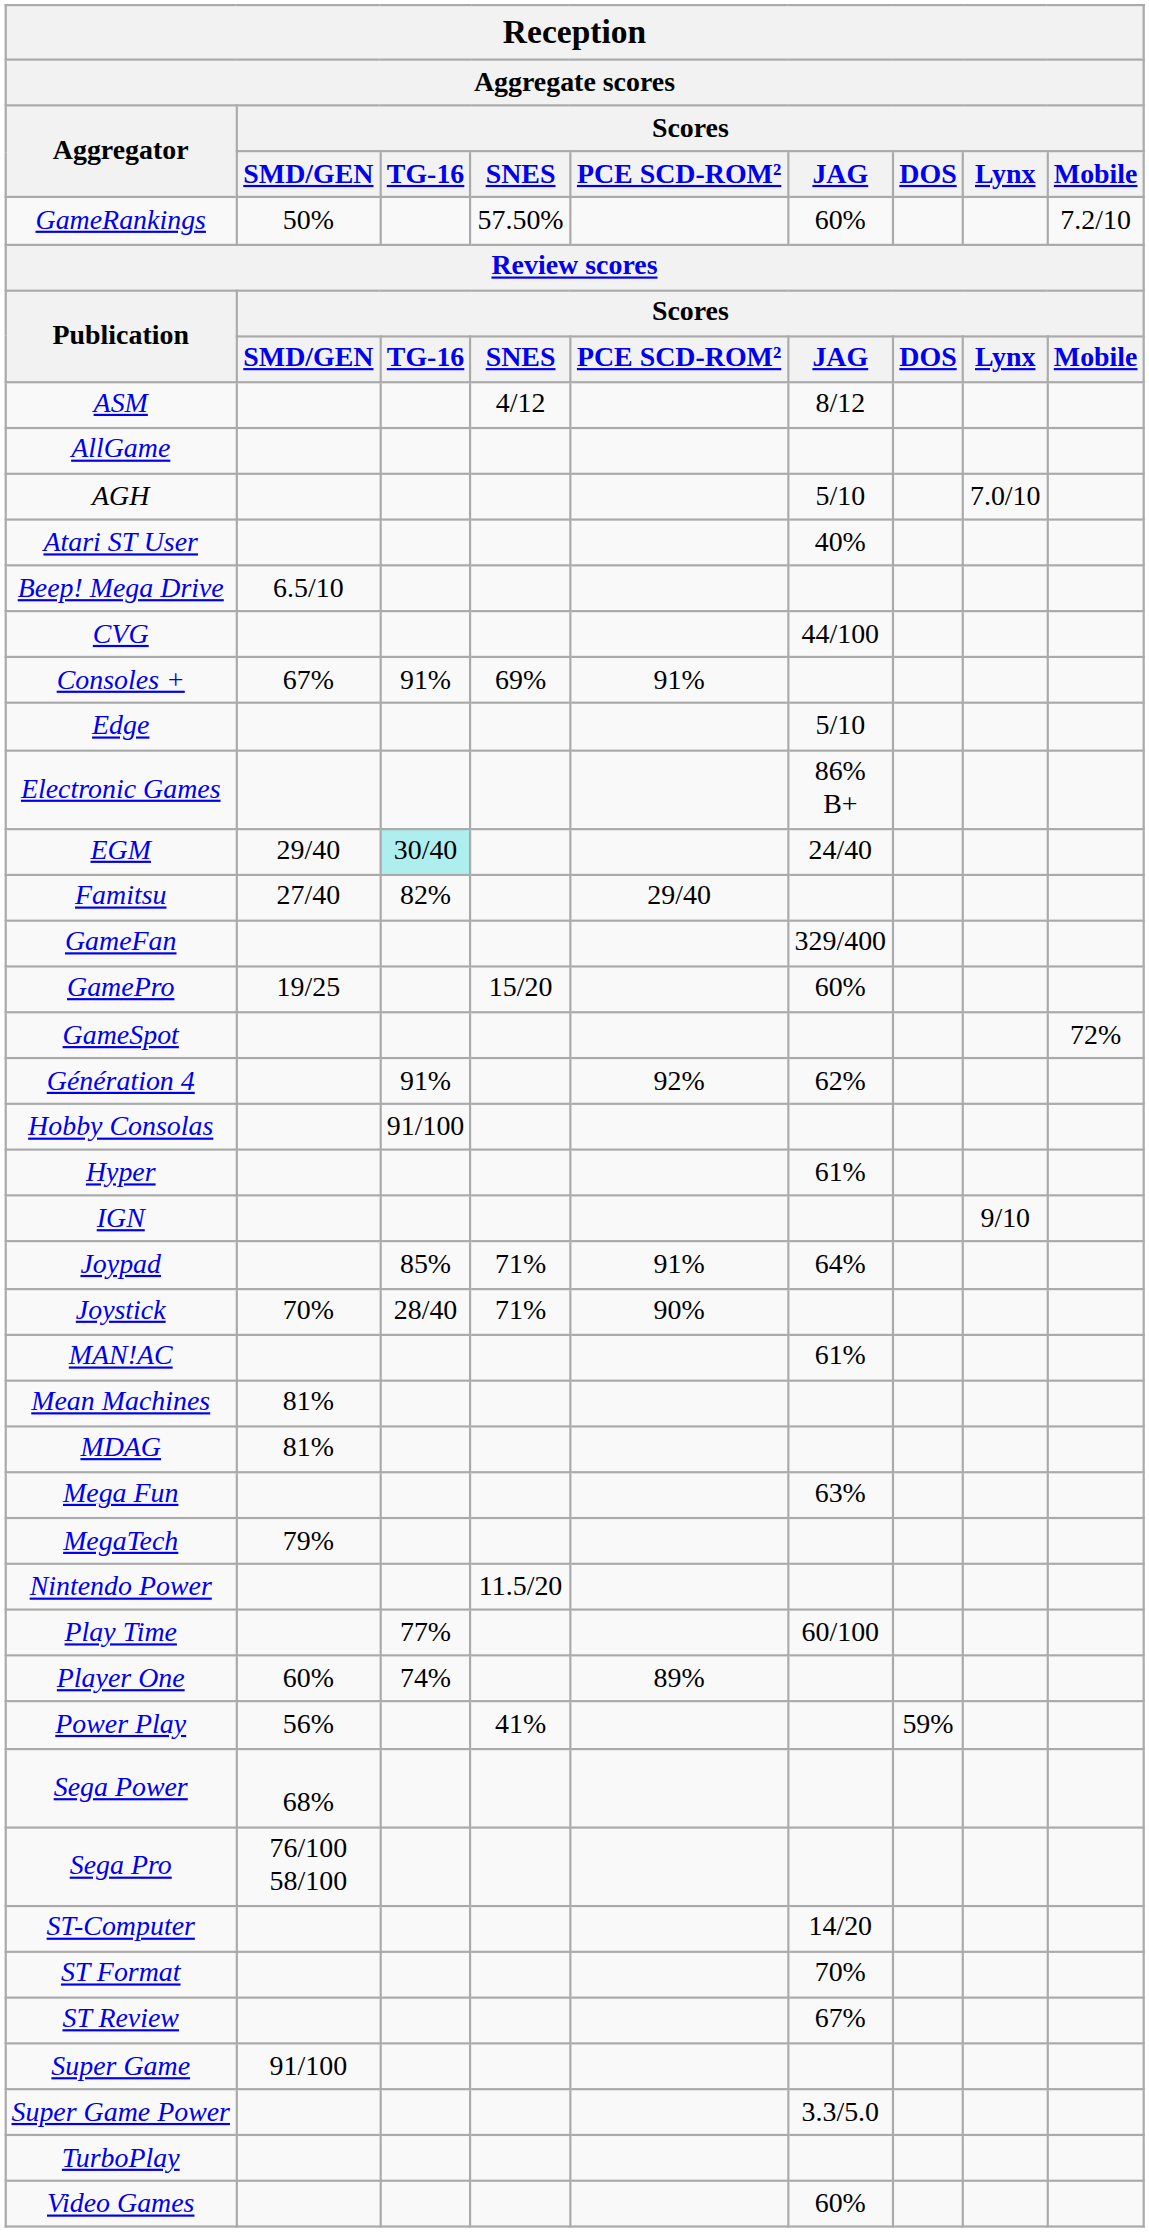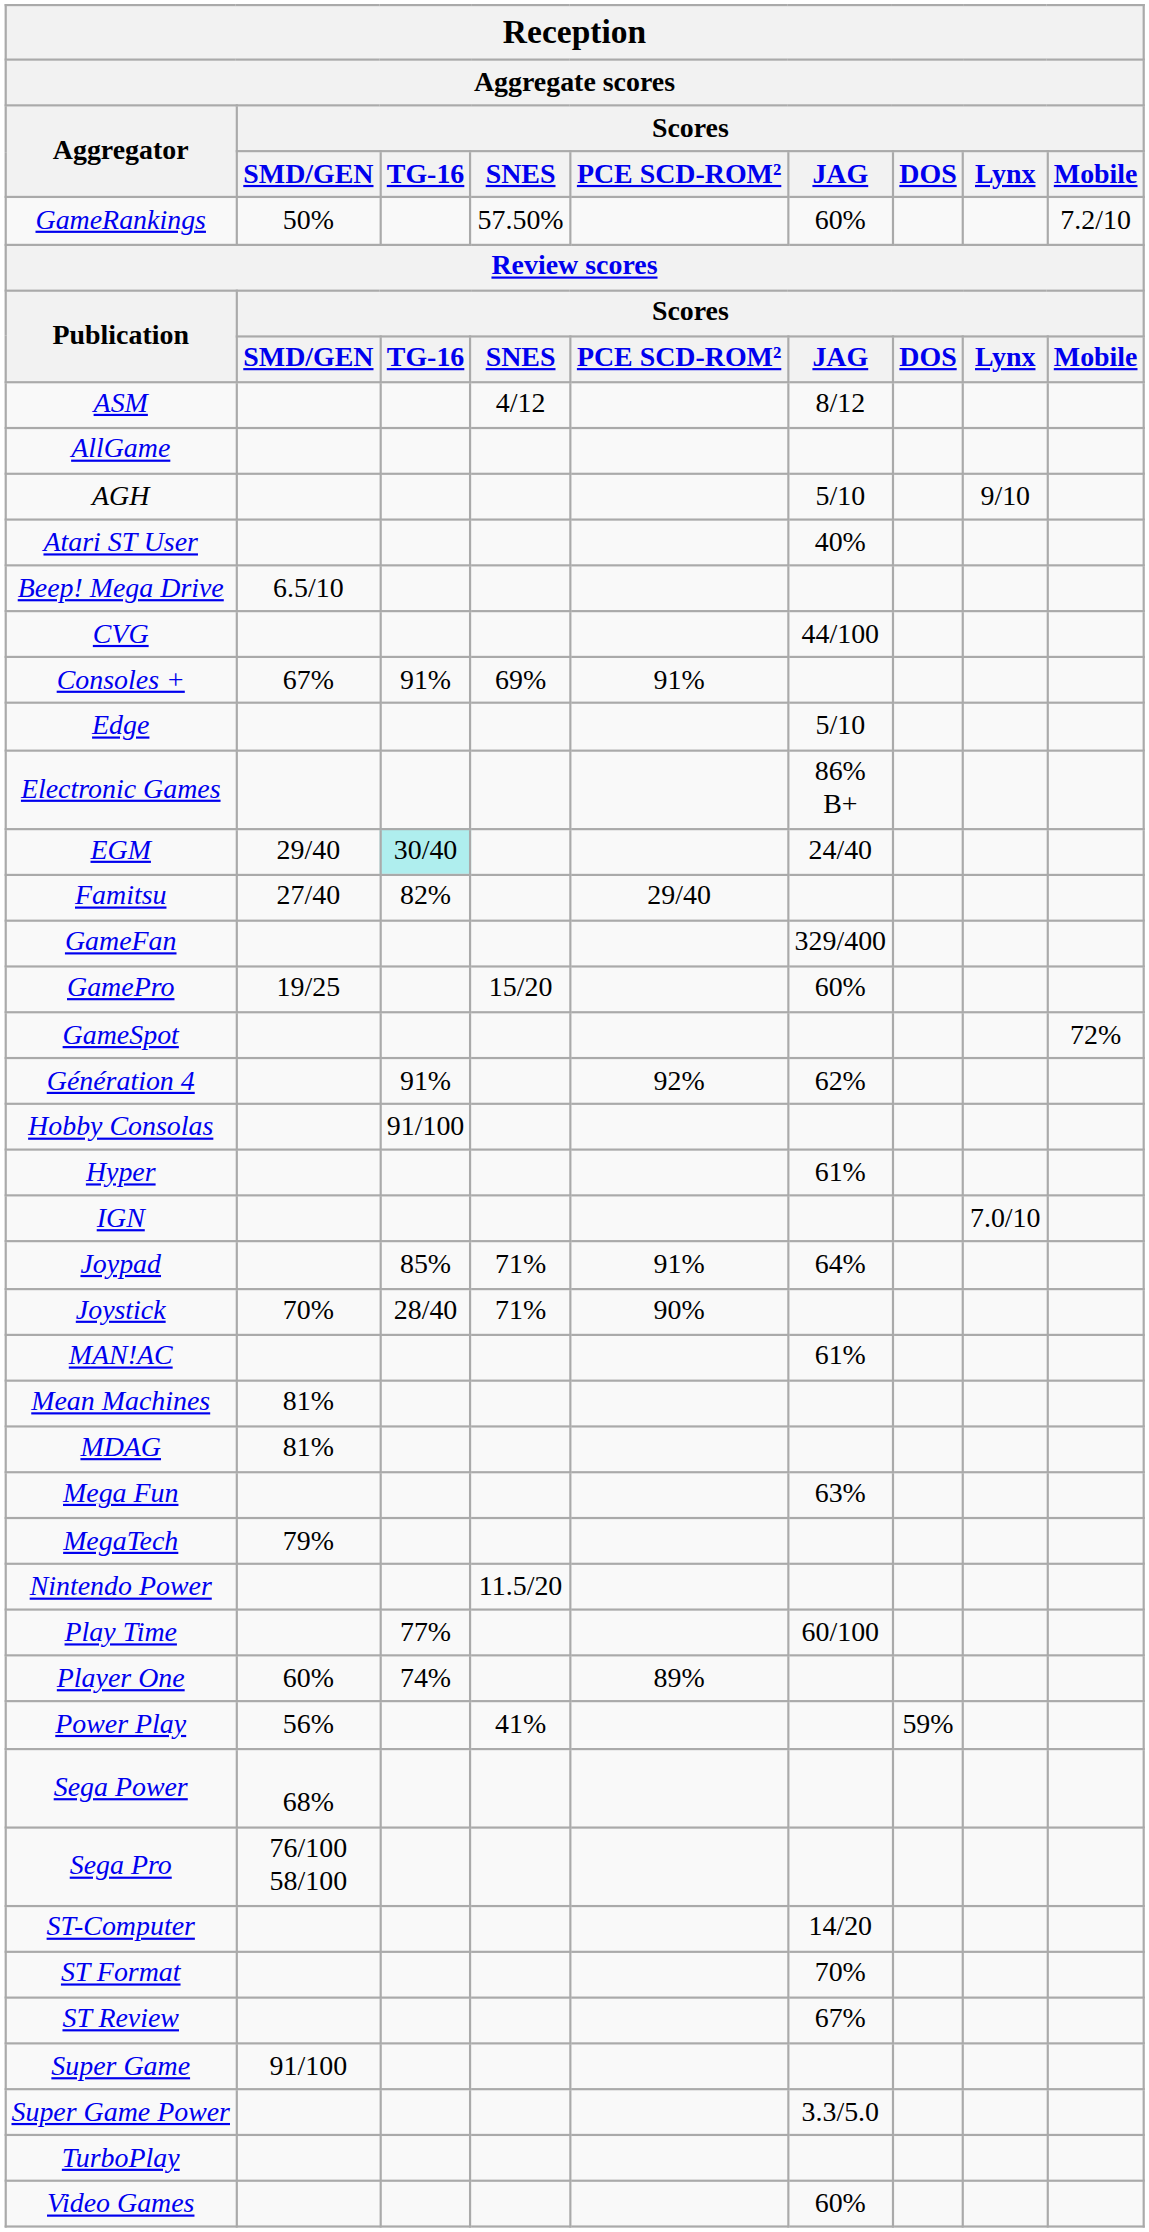 <table class="wikitable collapsible" style="float:right; font-size:80%; text-align:center; margin:1em; margin-top:0; padding:0;" cellpadding="0">
 <tr>
 <th colspan=9 style="font-size: 120%">Reception</th>
 </tr>
 <tr>
 <th colspan=9>Aggregate scores</th>
 </tr>
 <tr>
 <th rowspan=2>Aggregator</th>
 <th colspan=9>Scores</th>
 </tr>
 <tr>
 <th><a href='#'>SMD/GEN</a></th>
 <th><a href='#'>TG-16</a></th>
 <th><a href='#'>SNES</a></th>
 <th><a href='#'>PCE SCD-ROM²</a></th>
 <th><a href='#'>JAG</a></th>
 <th><a href='#'>DOS</a></th>
 <th><a href='#'>Lynx</a></th>
 <th><a href='#'>Mobile</a></th>
 </tr>
 <tr>
 <td><em><a href='#'>GameRankings</a></em></td>
 <td>50%</td>
 <td></td>
 <td>57.50%</td>
 <td></td>
 <td>60%</td>
 <td></td>
 <td></td>
 <td>7.2/10</td>
 </tr>
 <tr>
 <th colspan=9><a href='#'>Review scores</a></th>
 </tr>
 <tr>
 <th rowspan=2>Publication</th>
 <th colspan=9>Scores</th>
 </tr>
 <tr>
 <th><a href='#'>SMD/GEN</a></th>
 <th><a href='#'>TG-16</a></th>
 <th><a href='#'>SNES</a></th>
 <th><a href='#'>PCE SCD-ROM²</a></th>
 <th><a href='#'>JAG</a></th>
 <th><a href='#'>DOS</a></th>
 <th><a href='#'>Lynx</a></th>
 <th><a href='#'>Mobile</a></th>
 </tr>
 <tr>
 <td><em><a href='#'>ASM</a></em></td>
 <td></td>
 <td></td>
 <td>4/12</td>
 <td></td>
 <td>8/12</td>
 <td></td>
 <td></td>
 <td></td>
 </tr>
 <tr>
 <td><em><a href='#'>AllGame</a></em></td>
 <td></td>
 <td></td>
 <td></td>
 <td></td>
 <td></td>
 <td></td>
 <td></td>
 <td></td>
 </tr>
 <tr>
 <td><em>AGH</em></td>
 <td></td>
 <td></td>
 <td></td>
 <td></td>
 <td>5/10</td>
 <td></td>
-<td>7.0/10</td>
+<td>9/10</td>
 <td></td>
 </tr>
 <tr>
 <td><em><a href='#'>Atari ST User</a></em></td>
 <td></td>
 <td></td>
 <td></td>
 <td></td>
 <td>40%</td>
 <td></td>
 <td></td>
 <td></td>
 </tr>
 <tr>
 <td><em><a href='#'>Beep! Mega Drive</a></em></td>
 <td>6.5/10</td>
 <td></td>
 <td></td>
 <td></td>
 <td></td>
 <td></td>
 <td></td>
 <td></td>
 </tr>
 <tr>
 <td><em><a href='#'>CVG</a></em></td>
 <td></td>
 <td></td>
 <td></td>
 <td></td>
 <td>44/100</td>
 <td></td>
 <td></td>
 <td></td>
 </tr>
 <tr>
 <td><em><a href='#'>Consoles +</a></em></td>
 <td>67%</td>
 <td>91%</td>
 <td>69%</td>
 <td>91%</td>
 <td></td>
 <td></td>
 <td></td>
 <td></td>
 </tr>
 <tr>
 <td><em><a href='#'>Edge</a></em></td>
 <td></td>
 <td></td>
 <td></td>
 <td></td>
 <td>5/10</td>
 <td></td>
 <td></td>
 <td></td>
 </tr>
 <tr>
 <td><em><a href='#'>Electronic Games</a></em></td>
 <td></td>
 <td></td>
 <td></td>
 <td></td>
 <td>86%<br>B+</td>
 <td></td>
 <td></td>
 <td></td>
 </tr>
 <tr>
 <td><em><a href='#'>EGM</a></em></td>
 <td>29/40</td>
 <td style="background: paleturquoise;">30/40</td>
 <td></td>
 <td></td>
 <td>24/40</td>
 <td></td>
 <td></td>
 <td></td>
 </tr>
 <tr>
 <td><em><a href='#'>Famitsu</a></em></td>
 <td>27/40</td>
 <td>82%</td>
 <td></td>
 <td>29/40</td>
 <td></td>
 <td></td>
 <td></td>
 <td></td>
 </tr>
 <tr>
 <td><em><a href='#'>GameFan</a></em></td>
 <td></td>
 <td></td>
 <td></td>
 <td></td>
 <td>329/400</td>
 <td></td>
 <td></td>
 <td></td>
 </tr>
 <tr>
 <td><em><a href='#'>GamePro</a></em></td>
 <td>19/25</td>
 <td></td>
 <td>15/20</td>
 <td></td>
 <td>60%</td>
 <td></td>
 <td></td>
 <td></td>
 </tr>
 <tr>
 <td><em><a href='#'>GameSpot</a></em></td>
 <td></td>
 <td></td>
 <td></td>
 <td></td>
 <td></td>
 <td></td>
 <td></td>
 <td>72%</td>
 </tr>
 <tr>
 <td><em><a href='#'>Génération 4</a></em></td>
 <td></td>
 <td>91%</td>
 <td></td>
 <td>92%</td>
 <td>62%</td>
 <td></td>
 <td></td>
 <td></td>
 </tr>
 <tr>
 <td><em><a href='#'>Hobby Consolas</a></em></td>
 <td></td>
 <td>91/100</td>
 <td></td>
 <td></td>
 <td></td>
 <td></td>
 <td></td>
 <td></td>
 </tr>
 <tr>
 <td><em><a href='#'>Hyper</a></em></td>
 <td></td>
 <td></td>
 <td></td>
 <td></td>
 <td>61%</td>
 <td></td>
 <td></td>
 <td></td>
 </tr>
 <tr>
 <td><em><a href='#'>IGN</a></em></td>
 <td></td>
 <td></td>
 <td></td>
 <td></td>
 <td></td>
 <td></td>
-<td>9/10</td>
+<td>7.0/10</td>
 <td></td>
 </tr>
 <tr>
 <td><em><a href='#'>Joypad</a></em></td>
 <td></td>
 <td>85%</td>
 <td>71%</td>
 <td>91%</td>
 <td>64%</td>
 <td></td>
 <td></td>
 <td></td>
 </tr>
 <tr>
 <td><em><a href='#'>Joystick</a></em></td>
 <td>70%</td>
 <td>28/40</td>
 <td>71%</td>
 <td>90%</td>
 <td></td>
 <td></td>
 <td></td>
 <td></td>
 </tr>
 <tr>
 <td><em><a href='#'>MAN!AC</a></em></td>
 <td></td>
 <td></td>
 <td></td>
 <td></td>
 <td>61%</td>
 <td></td>
 <td></td>
 <td></td>
 </tr>
 <tr>
 <td><em><a href='#'>Mean Machines</a></em></td>
 <td>81%</td>
 <td></td>
 <td></td>
 <td></td>
 <td></td>
 <td></td>
 <td></td>
 <td></td>
 </tr>
 <tr>
 <td><em><a href='#'>MDAG</a></em></td>
 <td>81%</td>
 <td></td>
 <td></td>
 <td></td>
 <td></td>
 <td></td>
 <td></td>
 <td></td>
 </tr>
 <tr>
 <td><em><a href='#'>Mega Fun</a></em></td>
 <td></td>
 <td></td>
 <td></td>
 <td></td>
 <td>63%</td>
 <td></td>
 <td></td>
 <td></td>
 </tr>
 <tr>
 <td><em><a href='#'>MegaTech</a></em></td>
 <td>79%</td>
 <td></td>
 <td></td>
 <td></td>
 <td></td>
 <td></td>
 <td></td>
 <td></td>
 </tr>
 <tr>
 <td><em><a href='#'>Nintendo Power</a></em></td>
 <td></td>
 <td></td>
 <td>11.5/20</td>
 <td></td>
 <td></td>
 <td></td>
 <td></td>
 <td></td>
 </tr>
 <tr>
 <td><em><a href='#'>Play Time</a></em></td>
 <td></td>
 <td>77%</td>
 <td></td>
 <td></td>
 <td>60/100</td>
 <td></td>
 <td></td>
 <td></td>
 </tr>
 <tr>
 <td><em><a href='#'>Player One</a></em></td>
 <td>60%</td>
 <td>74%</td>
 <td></td>
 <td>89%</td>
 <td></td>
 <td></td>
 <td></td>
 <td></td>
 </tr>
 <tr>
 <td><em><a href='#'>Power Play</a></em></td>
 <td>56%</td>
 <td></td>
 <td>41%</td>
 <td></td>
 <td></td>
 <td>59%</td>
 <td></td>
 <td></td>
 </tr>
 <tr>
 <td><em><a href='#'>Sega Power</a></em></td>
 <td><br>68%</td>
 <td></td>
 <td></td>
 <td></td>
 <td></td>
 <td></td>
 <td></td>
 <td></td>
 </tr>
 <tr>
 <td><em><a href='#'>Sega Pro</a></em></td>
 <td>76/100<br>58/100</td>
 <td></td>
 <td></td>
 <td></td>
 <td></td>
 <td></td>
 <td></td>
 <td></td>
 </tr>
 <tr>
 <td><em><a href='#'>ST-Computer</a></em></td>
 <td></td>
 <td></td>
 <td></td>
 <td></td>
 <td>14/20</td>
 <td></td>
 <td></td>
 <td></td>
 </tr>
 <tr>
 <td><em><a href='#'>ST Format</a></em></td>
 <td></td>
 <td></td>
 <td></td>
 <td></td>
 <td>70%</td>
 <td></td>
 <td></td>
 <td></td>
 </tr>
 <tr>
 <td><em><a href='#'>ST Review</a></em></td>
 <td></td>
 <td></td>
 <td></td>
 <td></td>
 <td>67%</td>
 <td></td>
 <td></td>
 <td></td>
 </tr>
 <tr>
 <td><em><a href='#'>Super Game</a></em></td>
 <td>91/100</td>
 <td></td>
 <td></td>
 <td></td>
 <td></td>
 <td></td>
 <td></td>
 <td></td>
 </tr>
 <tr>
 <td><em><a href='#'>Super Game Power</a></em></td>
 <td></td>
 <td></td>
 <td></td>
 <td></td>
 <td>3.3/5.0</td>
 <td></td>
 <td></td>
 <td></td>
 </tr>
 <tr>
 <td><em><a href='#'>TurboPlay</a></em></td>
 <td></td>
 <td></td>
 <td></td>
 <td></td>
 <td></td>
 <td></td>
 <td></td>
 <td></td>
 </tr>
 <tr>
 <td><em><a href='#'>Video Games</a></em></td>
 <td></td>
 <td></td>
 <td></td>
 <td></td>
 <td>60%</td>
 <td></td>
 <td></td>
 <td></td>
 </tr>
 </table>
